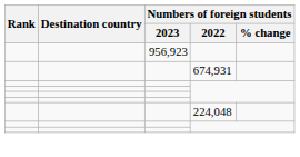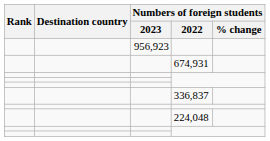 <table class="wikitable">
 <tr>
 <th rowspan=2>Rank</th>
 <th rowspan=2>Destination country</th>
 <th colspan=3>Numbers of foreign students</th>
 </tr>
 <tr>
 <th>2023</th>
 <th>2022</th>
 <th>% change</th>
 </tr>
 <tr>
 <td align=center></td>
 <td align="left"></td>
 <td align="right">956,923</td>
 <td></td>
 <td></td>
 </tr>
 <tr>
 <td align=center></td>
 <td align="left"></td>
 <td align="right"></td>
 <td>674,931</td>
 <td></td>
 </tr>
 <tr>
 <td align=center></td>
 <td align="left"></td>
 <td></td>
 </tr>
 <tr>
 <td align=center></td>
 <td align="left"></td>
 <td></td>
 </tr>
 <tr>
 <td align=center></td>
 <td align="left"></td>
 <td></td>
 </tr>
 <tr>
 <td align=center></td>
 <td align="left"></td>
+<td align="right"></td>
+<td>336,837</td>
+<td></td>
+</tr>
+<tr>
+<td align=center></td>
+<td align="left"></td>
 <td></td>
 </tr>
 <tr>
 <td align=center></td>
 <td align="left"></td>
 <td align="right"></td>
 <td>224,048</td>
 <td></td>
 </tr>
 <tr>
 <td align=center></td>
 <td align="left"></td>
 <td></td>
 </tr>
 <tr>
 <td align=center></td>
 <td align="left"></td>
 <td></td>
 </tr>
 </table>
